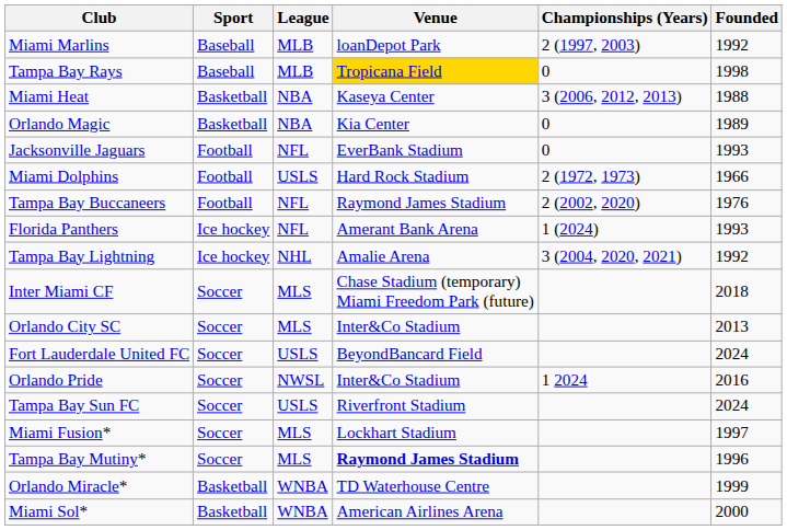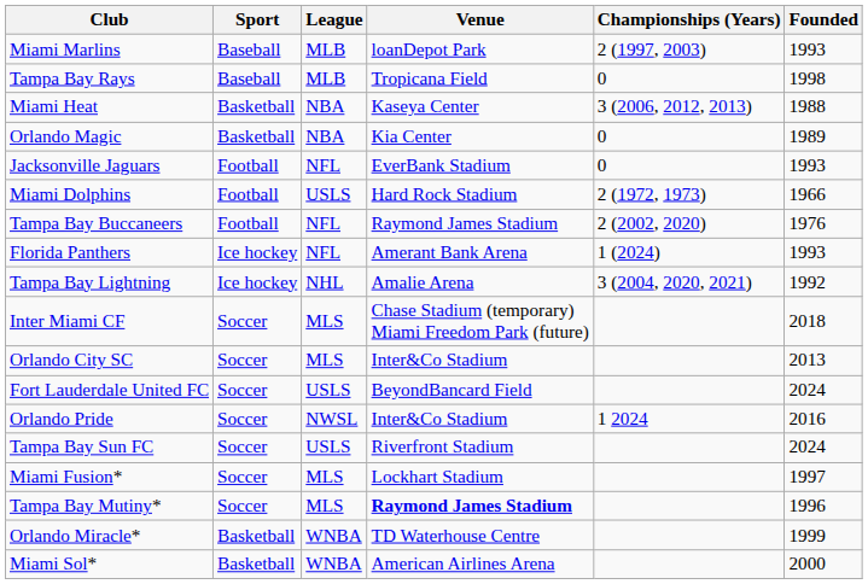 <table class="wikitable sortable">
 <tr>
 <th>Club</th>
 <th>Sport</th>
 <th>League</th>
 <th>Venue</th>
 <th>Championships (Years)</th>
 <th>Founded</th>
 </tr>
 <tr>
 <td><a href='#'>Miami Marlins</a></td>
 <td><a href='#'>Baseball</a></td>
 <td><a href='#'>MLB</a></td>
 <td><a href='#'>loanDepot Park</a></td>
 <td>2 (<a href='#'>1997</a>, <a href='#'>2003</a>)</td>
-<td>1992</td>
+<td>1993</td>
 </tr>
 <tr>
 <td><a href='#'>Tampa Bay Rays</a></td>
 <td><a href='#'>Baseball</a></td>
 <td><a href='#'>MLB</a></td>
-<td style="background: gold;"><a href='#'>Tropicana Field</a></td>
+<td><a href='#'>Tropicana Field</a></td>
 <td>0</td>
 <td>1998</td>
 </tr>
 <tr>
 <td><a href='#'>Miami Heat</a></td>
 <td><a href='#'>Basketball</a></td>
 <td><a href='#'>NBA</a></td>
 <td><a href='#'>Kaseya Center</a></td>
 <td>3 (<a href='#'>2006</a>, <a href='#'>2012</a>, <a href='#'>2013</a>)</td>
 <td>1988</td>
 </tr>
 <tr>
 <td><a href='#'>Orlando Magic</a></td>
 <td><a href='#'>Basketball</a></td>
 <td><a href='#'>NBA</a></td>
 <td><a href='#'>Kia Center</a></td>
 <td>0</td>
 <td>1989</td>
 </tr>
 <tr>
 <td><a href='#'>Jacksonville Jaguars</a></td>
 <td><a href='#'>Football</a></td>
 <td><a href='#'>NFL</a></td>
 <td><a href='#'>EverBank Stadium</a></td>
 <td>0</td>
 <td>1993</td>
 </tr>
 <tr>
 <td><a href='#'>Miami Dolphins</a></td>
 <td><a href='#'>Football</a></td>
 <td><a href='#'>USLS</a></td>
 <td><a href='#'>Hard Rock Stadium</a></td>
 <td>2 (<a href='#'>1972</a>, <a href='#'>1973</a>)</td>
 <td>1966</td>
 </tr>
 <tr>
 <td><a href='#'>Tampa Bay Buccaneers</a></td>
 <td><a href='#'>Football</a></td>
 <td><a href='#'>NFL</a></td>
 <td><a href='#'>Raymond James Stadium</a></td>
 <td>2 (<a href='#'>2002</a>, <a href='#'>2020</a>)</td>
 <td>1976</td>
 </tr>
 <tr>
 <td><a href='#'>Florida Panthers</a></td>
 <td><a href='#'>Ice hockey</a></td>
 <td><a href='#'>NFL</a></td>
 <td><a href='#'>Amerant Bank Arena</a></td>
 <td>1 (<a href='#'>2024</a>)</td>
 <td>1993</td>
 </tr>
 <tr>
 <td><a href='#'>Tampa Bay Lightning</a></td>
 <td><a href='#'>Ice hockey</a></td>
 <td><a href='#'>NHL</a></td>
 <td><a href='#'>Amalie Arena</a></td>
 <td>3 (<a href='#'>2004</a>, <a href='#'>2020</a>, <a href='#'>2021</a>)</td>
 <td>1992</td>
 </tr>
 <tr>
 <td><a href='#'>Inter Miami CF</a></td>
 <td><a href='#'>Soccer</a></td>
 <td><a href='#'>MLS</a></td>
 <td><a href='#'>Chase Stadium</a> (temporary)<br><a href='#'>Miami Freedom Park</a> (future)</td>
 <td></td>
 <td>2018</td>
 </tr>
 <tr>
 <td><a href='#'>Orlando City SC</a></td>
 <td><a href='#'>Soccer</a></td>
 <td><a href='#'>MLS</a></td>
 <td><a href='#'>Inter&Co Stadium</a></td>
 <td></td>
 <td>2013</td>
 </tr>
 <tr>
 <td><a href='#'>Fort Lauderdale United FC</a></td>
 <td><a href='#'>Soccer</a></td>
 <td><a href='#'>USLS</a></td>
 <td><a href='#'>BeyondBancard Field</a></td>
 <td></td>
 <td>2024</td>
 </tr>
 <tr>
 <td><a href='#'>Orlando Pride</a></td>
 <td><a href='#'>Soccer</a></td>
 <td><a href='#'>NWSL</a></td>
 <td><a href='#'>Inter&Co Stadium</a></td>
 <td>1 <a href='#'>2024</a></td>
 <td>2016</td>
 </tr>
 <tr>
 <td><a href='#'>Tampa Bay Sun FC</a></td>
 <td><a href='#'>Soccer</a></td>
 <td><a href='#'>USLS</a></td>
 <td><a href='#'>Riverfront Stadium</a></td>
 <td></td>
 <td>2024</td>
 </tr>
 <tr>
 <td><a href='#'>Miami Fusion</a>*</td>
 <td><a href='#'>Soccer</a></td>
 <td><a href='#'>MLS</a></td>
 <td><a href='#'>Lockhart Stadium</a></td>
 <td></td>
 <td>1997</td>
 </tr>
 <tr>
 <td><a href='#'>Tampa Bay Mutiny</a>*</td>
 <td><a href='#'>Soccer</a></td>
 <td><a href='#'>MLS</a></td>
 <td><strong><a href='#'>Raymond James Stadium</a></strong></td>
 <td></td>
 <td>1996</td>
 </tr>
 <tr>
 <td><a href='#'>Orlando Miracle</a>*</td>
 <td><a href='#'>Basketball</a></td>
 <td><a href='#'>WNBA</a></td>
 <td><a href='#'>TD Waterhouse Centre</a></td>
 <td></td>
 <td>1999</td>
 </tr>
 <tr>
 <td><a href='#'>Miami Sol</a>*</td>
 <td><a href='#'>Basketball</a></td>
 <td><a href='#'>WNBA</a></td>
 <td><a href='#'>American Airlines Arena</a></td>
 <td></td>
 <td>2000</td>
 </tr>
 </table>
